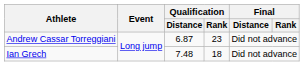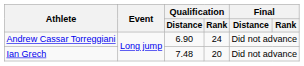 <table class="wikitable" style="font-size:90%">
 <tr>
 <th rowspan=2>Athlete</th>
 <th rowspan=2>Event</th>
 <th colspan=2>Qualification</th>
 <th colspan=2>Final</th>
 </tr>
 <tr style="font-size:95%">
 <th>Distance</th>
 <th>Rank</th>
 <th>Distance</th>
 <th>Rank</th>
 </tr>
 <tr align=center>
 <td align=left><a href='#'>Andrew Cassar Torreggiani</a></td>
 <td align=left rowspan=2><a href='#'>Long jump</a></td>
-<td>6.87</td>
-<td>23</td>
+<td>6.90</td>
+<td>24</td>
 <td colspan=2>Did not advance</td>
 </tr>
 <tr align=center>
 <td align=left><a href='#'>Ian Grech</a></td>
 <td>7.48</td>
-<td>18</td>
+<td>20</td>
 <td colspan=2>Did not advance</td>
 </tr>
 </table>
